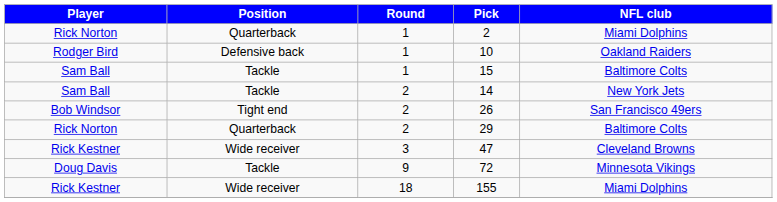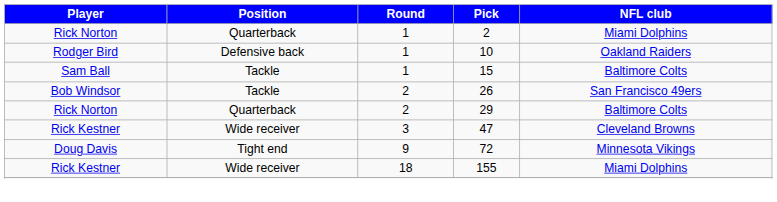 <table class="wikitable" width="80%">
 <tr align="center"  style="background: blue;color:#FFFFFF;">
 <td><strong>Player</strong></td>
 <td><strong>Position</strong></td>
 <td><strong>Round</strong></td>
 <td><strong>Pick</strong></td>
 <td><strong>NFL club</strong></td>
 </tr>
 <tr align="center" bgcolor="">
 <td><a href='#'>Rick Norton</a></td>
 <td>Quarterback</td>
 <td>1</td>
 <td>2</td>
 <td><a href='#'>Miami Dolphins</a></td>
 </tr>
 <tr align="center" bgcolor="">
 <td><a href='#'>Rodger Bird</a></td>
 <td>Defensive back</td>
 <td>1</td>
 <td>10</td>
 <td><a href='#'>Oakland Raiders</a></td>
 </tr>
 <tr align="center" bgcolor="">
 <td><a href='#'>Sam Ball</a></td>
 <td>Tackle</td>
 <td>1</td>
 <td>15</td>
 <td><a href='#'>Baltimore Colts</a></td>
 </tr>
 <tr align="center" bgcolor="">
-<td><a href='#'>Sam Ball</a></td>
+<td><a href='#'>Bob Windsor</a></td>
 <td>Tackle</td>
-<td>2</td>
-<td>14</td>
-<td><a href='#'>New York Jets</a></td>
-</tr>
-<tr align="center" bgcolor="">
-<td><a href='#'>Bob Windsor</a></td>
-<td>Tight end</td>
 <td>2</td>
 <td>26</td>
 <td><a href='#'>San Francisco 49ers</a></td>
 </tr>
 <tr align="center" bgcolor="">
 <td><a href='#'>Rick Norton</a></td>
 <td>Quarterback</td>
 <td>2</td>
 <td>29</td>
 <td><a href='#'>Baltimore Colts</a></td>
 </tr>
 <tr align="center" bgcolor="">
 <td><a href='#'>Rick Kestner</a></td>
 <td>Wide receiver</td>
 <td>3</td>
 <td>47</td>
 <td><a href='#'>Cleveland Browns</a></td>
 </tr>
 <tr align="center" bgcolor="">
 <td><a href='#'>Doug Davis</a></td>
-<td>Tackle</td>
+<td>Tight end</td>
 <td>9</td>
 <td>72</td>
 <td><a href='#'>Minnesota Vikings</a></td>
 </tr>
 <tr align="center" bgcolor="">
 <td><a href='#'>Rick Kestner</a></td>
 <td>Wide receiver</td>
 <td>18</td>
 <td>155</td>
 <td><a href='#'>Miami Dolphins</a></td>
 </tr>
 <tr align="center" bgcolor="">
 </tr>
 <tr align="center" bgcolor="">
 </tr>
 </table>
